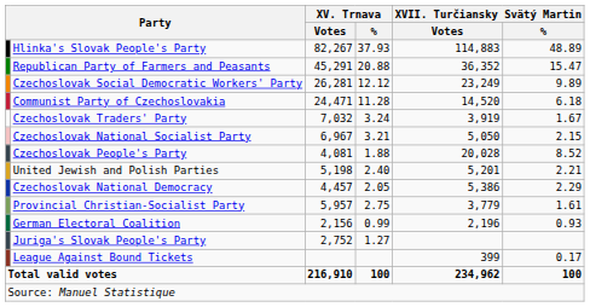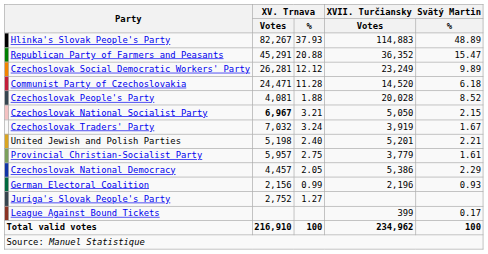 <table class=wikitable style=text-align:right>
 <tr>
 <th colspan=2 rowspan=2>Party</th>
 <th colspan=2>XV. Trnava</th>
 <th colspan=2>XVII. Turčiansky Svätý Martin</th>
 </tr>
 <tr>
 <th>Votes</th>
 <th>%</th>
 <th>Votes</th>
 <th>%</th>
 </tr>
 <tr>
 <td bgcolor=#000000></td>
 <td align=left><a href='#'>Hlinka's Slovak People's Party</a></td>
 <td>82,267</td>
 <td>37.93</td>
 <td>114,883</td>
 <td>48.89</td>
 </tr>
 <tr>
 <td bgcolor=#008000></td>
 <td align=left><a href='#'>Republican Party of Farmers and Peasants</a></td>
 <td>45,291</td>
 <td>20.88</td>
 <td>36,352</td>
 <td>15.47</td>
 </tr>
 <tr>
 <td bgcolor=F28500></td>
 <td align=left><a href='#'>Czechoslovak Social Democratic Workers' Party</a></td>
 <td>26,281</td>
 <td>12.12</td>
 <td>23,249</td>
 <td>9.89</td>
 </tr>
 <tr>
 <td bgcolor=#C41E3A></td>
 <td align=left><a href='#'>Communist Party of Czechoslovakia</a></td>
 <td>24,471</td>
 <td>11.28</td>
 <td>14,520</td>
 <td>6.18</td>
 </tr>
 <tr>
+<td bgcolor=#36454F></td>
+<td align=left><a href='#'>Czechoslovak People's Party</a></td>
+<td>4,081</td>
+<td>1.88</td>
+<td>20,028</td>
+<td>8.52</td>
+</tr>
+<tr>
+<td bgcolor=F4C2C2></td>
+<td align=left><a href='#'>Czechoslovak National Socialist Party</a></td>
+<td><strong>6,967</strong></td>
+<td>3.21</td>
+<td>5,050</td>
+<td>2.15</td>
+</tr>
+<tr>
 <td bgcolor=></td>
 <td align=left><a href='#'>Czechoslovak Traders' Party</a></td>
 <td>7,032</td>
 <td>3.24</td>
 <td>3,919</td>
 <td>1.67</td>
-</tr>
-<tr>
-<td bgcolor=F4C2C2></td>
-<td align=left><a href='#'>Czechoslovak National Socialist Party</a></td>
-<td>6,967</td>
-<td>3.21</td>
-<td>5,050</td>
-<td>2.15</td>
-</tr>
-<tr>
-<td bgcolor=#36454F></td>
-<td align=left><a href='#'>Czechoslovak People's Party</a></td>
-<td>4,081</td>
-<td>1.88</td>
-<td>20,028</td>
-<td>8.52</td>
 </tr>
 <tr>
 <td bgcolor=#DAA520></td>
 <td align=left>United Jewish and Polish Parties</td>
 <td>5,198</td>
 <td>2.40</td>
 <td>5,201</td>
 <td>2.21</td>
 </tr>
 <tr>
+<td bgcolor=#7BA05B></td>
+<td align=left><a href='#'>Provincial Christian-Socialist Party</a></td>
+<td>5,957</td>
+<td>2.75</td>
+<td>3,779</td>
+<td>1.61</td>
+</tr>
+<tr>
 <td bgcolor=#1034A6></td>
 <td align=left><a href='#'>Czechoslovak National Democracy</a></td>
 <td>4,457</td>
 <td>2.05</td>
 <td>5,386</td>
 <td>2.29</td>
-</tr>
-<tr>
-<td bgcolor=#7BA05B></td>
-<td align=left><a href='#'>Provincial Christian-Socialist Party</a></td>
-<td>5,957</td>
-<td>2.75</td>
-<td>3,779</td>
-<td>1.61</td>
 </tr>
 <tr>
 <td bgcolor=#00693E></td>
 <td align=left><a href='#'>German Electoral Coalition</a></td>
 <td>2,156</td>
 <td>0.99</td>
 <td>2,196</td>
 <td>0.93</td>
 </tr>
 <tr>
 <td bgcolor=#36454F></td>
 <td align=left><a href='#'>Juriga's Slovak People's Party</a></td>
 <td>2,752</td>
 <td>1.27</td>
 <td></td>
 <td></td>
 </tr>
 <tr>
 <td bgcolor=#8A3324></td>
 <td align=left><a href='#'>League Against Bound Tickets</a></td>
 <td></td>
 <td></td>
 <td>399</td>
 <td>0.17</td>
 </tr>
 <tr>
 <td colspan=2 align=left><strong>Total valid votes</strong></td>
 <td><strong>216,910</strong></td>
 <td><strong>100</strong></td>
 <td><strong>234,962</strong></td>
 <td><strong>100</strong></td>
 </tr>
 <tr>
 <td align=left colspan=6>Source: <em>Manuel Statistique</em></td>
 </tr>
 </table>
